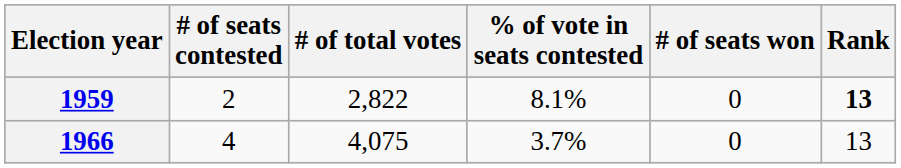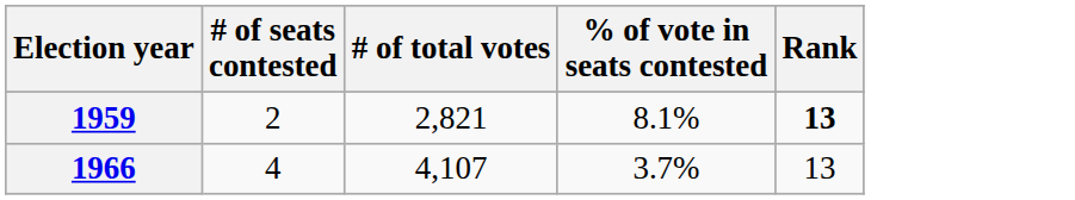 <table class="wikitable sortable">
 <tr>
 <th>Election year</th>
 <th># of seats<br>contested</th>
 <th># of total votes</th>
 <th>% of vote in<br>seats contested</th>
-<th># of seats won</th>
 <th>Rank</th>
 </tr>
 <tr>
 <th><a href='#'>1959</a></th>
 <td style="text-align:center;">2</td>
-<td style="text-align:center;"> 2,822</td>
+<td style="text-align:center;"> 2,821</td>
 <td style="text-align:center;"> 8.1%</td>
-<td style="text-align:center;"> 0</td>
 <td style="text-align:center;"><strong>13</strong></td>
 </tr>
 <tr>
 <th><a href='#'>1966</a></th>
 <td style="text-align:center;">4</td>
-<td style="text-align:center;"> 4,075</td>
+<td style="text-align:center;"> 4,107</td>
 <td style="text-align:center;"> 3.7%</td>
-<td style="text-align:center;"> 0</td>
 <td style="text-align:center;">13</td>
 </tr>
 </table>
